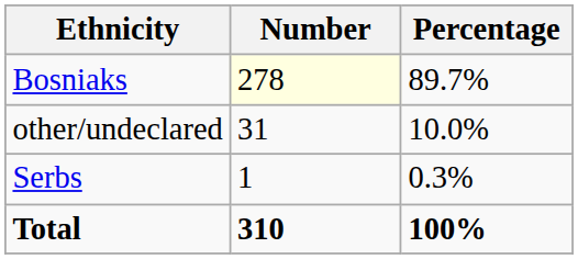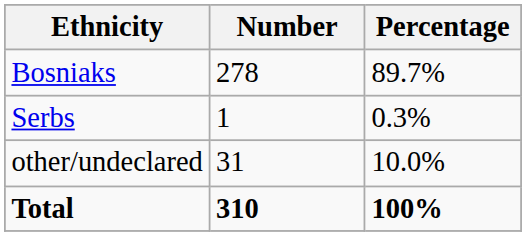 <table class="wikitable">
 <tr>
 <th width="100px">Ethnicity</th>
 <th width="80px">Number</th>
 <th width="80px">Percentage</th>
 </tr>
 <tr>
 <td><a href='#'>Bosniaks</a></td>
-<td style="background: lightyellow;">278</td>
+<td>278</td>
 <td>89.7%</td>
+</tr>
+<tr>
+<td><a href='#'>Serbs</a></td>
+<td>1</td>
+<td>0.3%</td>
 </tr>
 <tr>
 <td>other/undeclared</td>
 <td>31</td>
 <td>10.0%</td>
 </tr>
 <tr>
-<td><a href='#'>Serbs</a></td>
-<td>1</td>
-<td>0.3%</td>
-</tr>
-<tr>
 <td><strong>Total</strong></td>
 <td><strong>310</strong></td>
 <td><strong>100%</strong></td>
 </tr>
 </table>
